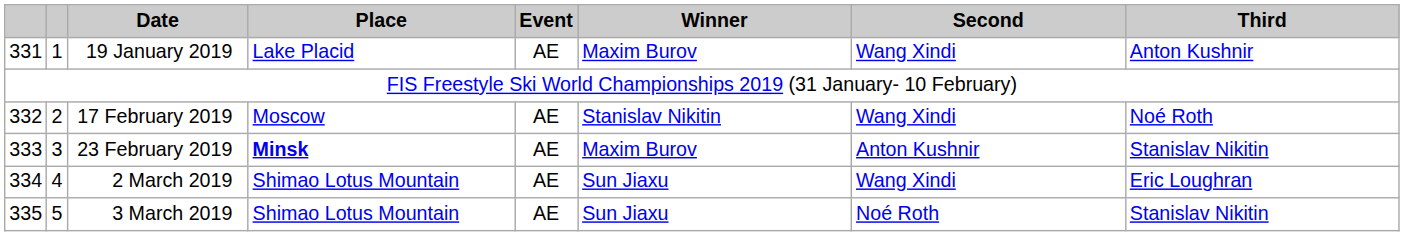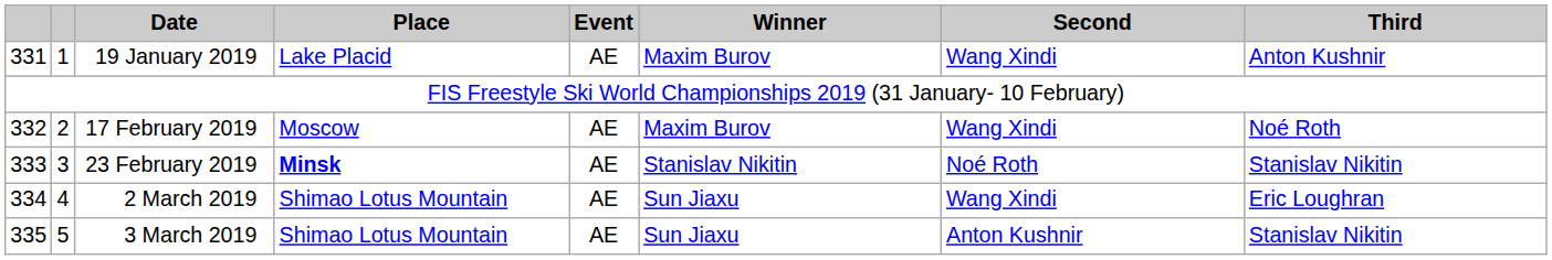 <table class="wikitable plainrowheaders" style="background:#fff; font-size:86%; line-height:16px; border:grey solid 1px; border-collapse:collapse;">
 <tr style="background:#ccc; text-align:center;">
 <th scope="col" style="background:#ccc; width=20 px;"></th>
 <th scope="col" style="background:#ccc; width=30 px;"></th>
 <th scope="col" style="background:#ccc; width:120px;">Date</th>
 <th scope="col" style="background:#ccc; width:180px;">Place</th>
 <th scope="col" style="background:#ccc; width:15px;">Event</th>
 <th scope="col" style="background:#ccc; width:185px;">Winner</th>
 <th scope="col" style="background:#ccc; width:185px;">Second</th>
 <th scope="col" style="background:#ccc; width:185px;">Third</th>
 </tr>
 <tr>
 <td align=center>331</td>
 <td align=center>1</td>
 <td align=right>19 January 2019  </td>
 <td> <a href='#'>Lake Placid</a></td>
 <td align=center>AE</td>
 <td> <a href='#'>Maxim Burov</a></td>
 <td> <a href='#'>Wang Xindi</a></td>
 <td> <a href='#'>Anton Kushnir</a></td>
 </tr>
 <tr>
 <td colspan="8" align="middle"><a href='#'>FIS Freestyle Ski World Championships 2019</a>  (31 January- 10 February)</td>
 </tr>
 <tr>
 <td align=center>332</td>
 <td align=center>2</td>
 <td align=right>17 February 2019  </td>
 <td> <a href='#'>Moscow</a></td>
 <td align=center>AE</td>
-<td> <a href='#'>Stanislav Nikitin</a></td>
+<td> <a href='#'>Maxim Burov</a></td>
 <td> <a href='#'>Wang Xindi</a></td>
 <td> <a href='#'>Noé Roth</a></td>
 </tr>
 <tr>
 <td align=center>333</td>
 <td align=center>3</td>
 <td align=right>23 February 2019  </td>
 <td><strong> <a href='#'>Minsk</a></strong></td>
 <td align=center>AE</td>
-<td> <a href='#'>Maxim Burov</a></td>
-<td> <a href='#'>Anton Kushnir</a></td>
+<td> <a href='#'>Stanislav Nikitin</a></td>
+<td> <a href='#'>Noé Roth</a></td>
 <td> <a href='#'>Stanislav Nikitin</a></td>
 </tr>
 <tr>
 <td align=center>334</td>
 <td align=center>4</td>
 <td align=right>2 March 2019  </td>
 <td> <a href='#'>Shimao Lotus Mountain</a></td>
 <td align=center>AE</td>
 <td> <a href='#'>Sun Jiaxu</a></td>
 <td> <a href='#'>Wang Xindi</a></td>
 <td> <a href='#'>Eric Loughran</a></td>
 </tr>
 <tr>
 <td align=center>335</td>
 <td align=center>5</td>
 <td align=right>3 March 2019  </td>
 <td> <a href='#'>Shimao Lotus Mountain</a></td>
 <td align=center>AE</td>
 <td> <a href='#'>Sun Jiaxu</a></td>
-<td> <a href='#'>Noé Roth</a></td>
+<td> <a href='#'>Anton Kushnir</a></td>
 <td> <a href='#'>Stanislav Nikitin</a></td>
 </tr>
 </table>
